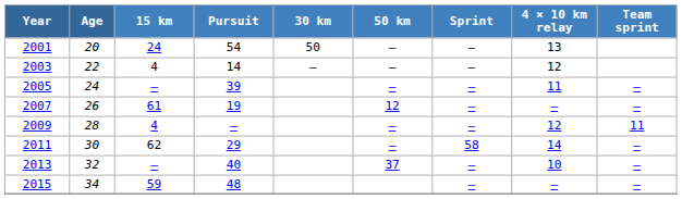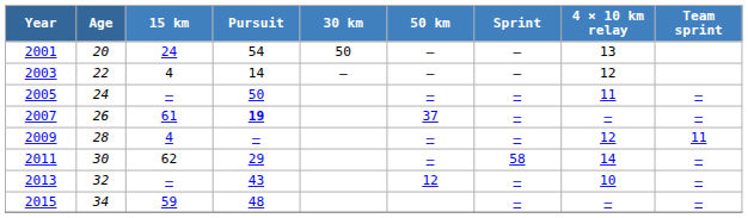 <table class="wikitable" style="font-size:95%; text-align:center; border:grey solid 1px; border-collapse:collapse; background:#ffffff;">
 <tr>
 <th style="background-color:#369; color:white; width:60px;"> Year </th>
 <th style="background-color:#369; color:white; width:40px;"> Age </th>
 <th style="background-color:#4180be; color:white; width:75px;"> 15 km </th>
 <th style="background-color:#4180be; color:white; width:75px;"> Pursuit </th>
 <th style="background-color:#4180be; color:white; width:75px;"> 30 km </th>
 <th style="background-color:#4180be; color:white; width:75px;"> 50 km </th>
 <th style="background-color:#4180be; color:white; width:75px;"> Sprint </th>
 <th style="background-color:#4180be; color:white; width:75px;"> 4 × 10 km <br> relay </th>
 <th style="background-color:#4180be; color:white; width:75px;"> Team <br> sprint </th>
 </tr>
 <tr>
 <td><a href='#'>2001</a></td>
 <td><em>20</em></td>
 <td><a href='#'>24</a></td>
 <td>54</td>
 <td>50</td>
 <td>—</td>
 <td>—</td>
 <td>13</td>
 <td></td>
 </tr>
 <tr>
 <td><a href='#'>2003</a></td>
 <td><em>22</em></td>
 <td>4</td>
 <td>14</td>
 <td>—</td>
 <td>—</td>
 <td>—</td>
 <td>12</td>
 <td></td>
 </tr>
 <tr>
 <td><a href='#'>2005</a></td>
 <td><em>24</em></td>
 <td><a href='#'>—</a></td>
-<td><a href='#'>39</a></td>
+<td><a href='#'>50</a></td>
 <td></td>
 <td><a href='#'>—</a></td>
 <td><a href='#'>—</a></td>
 <td><a href='#'>11</a></td>
 <td><a href='#'>—</a></td>
 </tr>
 <tr>
 <td><a href='#'>2007</a></td>
 <td><em>26</em></td>
 <td><a href='#'>61</a></td>
-<td><a href='#'>19</a></td>
+<td><strong><a href='#'>19</a></strong></td>
 <td></td>
-<td><a href='#'>12</a></td>
+<td><a href='#'>37</a></td>
 <td><a href='#'>—</a></td>
 <td><a href='#'>—</a></td>
 <td><a href='#'>—</a></td>
 </tr>
 <tr>
 <td><a href='#'>2009</a></td>
 <td><em>28</em></td>
 <td><a href='#'>4</a></td>
 <td><a href='#'>—</a></td>
 <td></td>
 <td><a href='#'>—</a></td>
 <td><a href='#'>—</a></td>
 <td><a href='#'>12</a></td>
 <td><a href='#'>11</a></td>
 </tr>
 <tr>
 <td><a href='#'>2011</a></td>
 <td><em>30</em></td>
 <td>62</td>
 <td><a href='#'>29</a></td>
 <td></td>
 <td><a href='#'>—</a></td>
 <td><a href='#'>58</a></td>
 <td><a href='#'>14</a></td>
 <td><a href='#'>—</a></td>
 </tr>
 <tr>
 <td><a href='#'>2013</a></td>
 <td><em>32</em></td>
 <td><a href='#'>—</a></td>
-<td><a href='#'>40</a></td>
+<td><a href='#'>43</a></td>
 <td></td>
-<td><a href='#'>37</a></td>
+<td><a href='#'>12</a></td>
 <td><a href='#'>—</a></td>
 <td><a href='#'>10</a></td>
 <td><a href='#'>—</a></td>
 </tr>
 <tr>
 <td><a href='#'>2015</a></td>
 <td><em>34</em></td>
 <td><a href='#'>59</a></td>
 <td><a href='#'>48</a></td>
 <td></td>
 <td><a href='#'></a></td>
 <td><a href='#'>—</a></td>
 <td><a href='#'>—</a></td>
 <td><a href='#'>—</a></td>
 </tr>
 <tr>
 </tr>
 </table>
